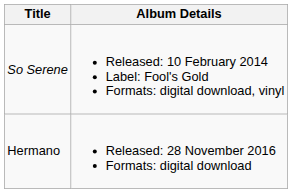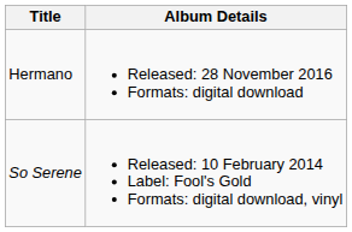 <table class="wikitable">
 <tr>
 <th>Title</th>
 <th>Album Details</th>
 </tr>
 <tr>
+<td>Hermano</td>
+<td><br><ul><li>Released: 28 November 2016</li><li>Formats: digital download</li></ul></td>
+</tr>
+<tr>
 <td><em>So Serene</em></td>
 <td><br><ul><li>Released: 10 February 2014</li><li>Label: Fool's Gold</li><li>Formats: digital download, vinyl</li></ul></td>
 </tr>
-<tr>
-<td>Hermano</td>
-<td><br><ul><li>Released: 28 November 2016</li><li>Formats: digital download</li></ul></td>
-</tr>
 </table>
